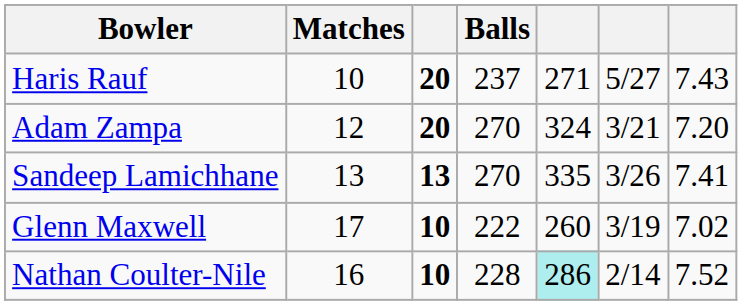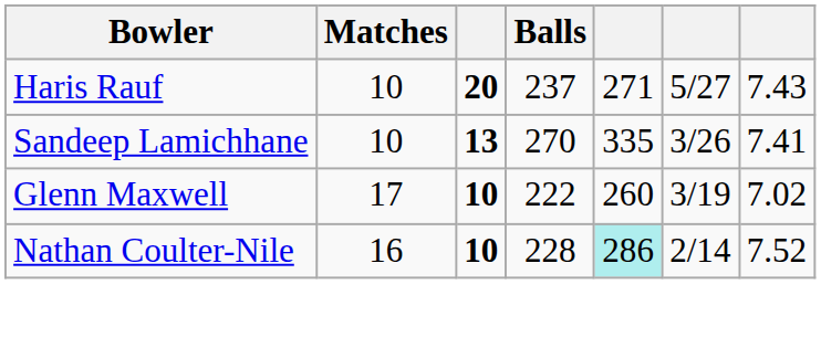 <table class="wikitable sortable" style="text-align:center">
 <tr>
 <th>Bowler</th>
 <th>Matches</th>
 <th></th>
 <th>Balls</th>
 <th></th>
 <th></th>
 <th></th>
 </tr>
 <tr |>
 <td style="text-align:left"> <a href='#'>Haris Rauf</a></td>
 <td>10</td>
 <td><strong>20</strong></td>
 <td>237</td>
 <td>271</td>
 <td>5/27</td>
 <td>7.43</td>
 </tr>
 <tr>
-<td style="text-align:left"> <a href='#'>Adam Zampa</a></td>
-<td>12</td>
-<td><strong>20</strong></td>
-<td>270</td>
-<td>324</td>
-<td>3/21</td>
-<td>7.20</td>
-</tr>
-<tr>
 <td style="text-align:left"> <a href='#'>Sandeep Lamichhane</a></td>
-<td>13</td>
+<td>10</td>
 <td><strong>13</strong></td>
 <td>270</td>
 <td>335</td>
 <td>3/26</td>
 <td>7.41</td>
 </tr>
 <tr>
 <td style="text-align:left"> <a href='#'>Glenn Maxwell</a></td>
 <td>17</td>
 <td><strong>10</strong></td>
 <td>222</td>
 <td>260</td>
 <td>3/19</td>
 <td>7.02</td>
 </tr>
 <tr>
 <td style="text-align:left"> <a href='#'>Nathan Coulter-Nile</a></td>
 <td>16</td>
 <td><strong>10</strong></td>
 <td>228</td>
 <td style="background: paleturquoise;">286</td>
 <td>2/14</td>
 <td>7.52</td>
 </tr>
 </table>
